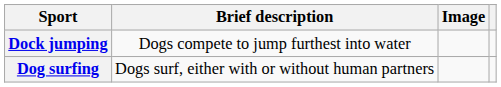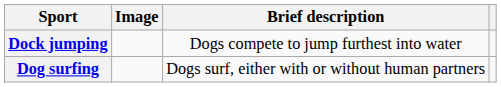 <table class="wikitable sortable" style="text-align: center;">
 <tr>
 <th scope="col">Sport</th>
+<th scope="col" class="unsortable">Image</th>
 <th scope="col" class="unsortable">Brief description</th>
-<th scope="col" class="unsortable">Image</th>
 <th scope="col" class="unsortable"></th>
 </tr>
 <tr>
 <th scope="row"><a href='#'>Dock jumping</a></th>
+<td></td>
 <td>Dogs compete to jump furthest into water</td>
-<td></td>
 <td></td>
 </tr>
 <tr>
 <th scope="row"><a href='#'>Dog surfing</a></th>
+<td></td>
 <td>Dogs surf, either with or without human partners</td>
-<td></td>
 <td></td>
 </tr>
 </table>
